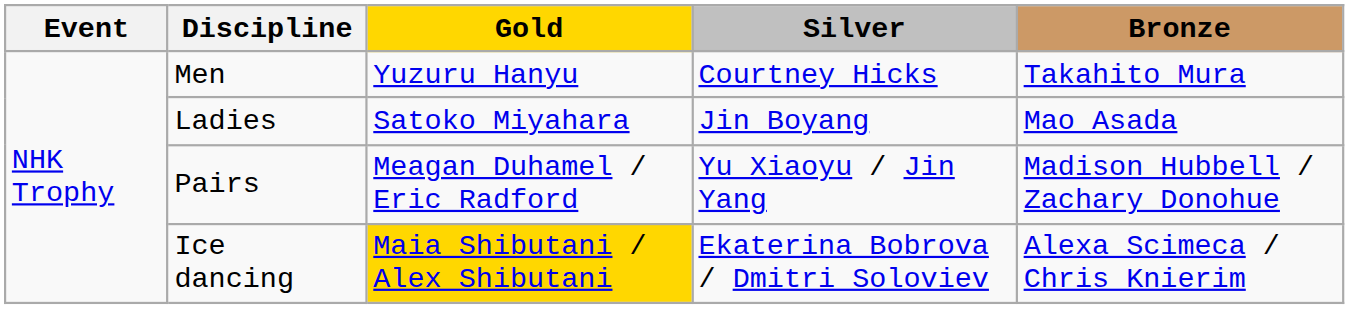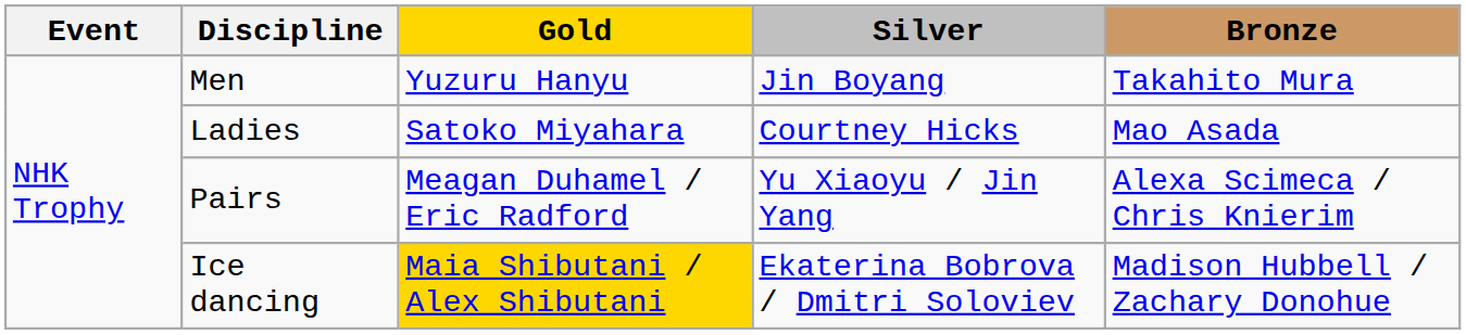 <table class="wikitable" style="width:98%;">
 <tr>
 <th style="width:10%;">Event</th>
 <th style="width:5%;">Discipline</th>
 <td style="text-align:center; width:20%; background:gold;"><strong>Gold</strong></td>
 <td style="text-align:center; width:20%; background:silver;"><strong>Silver</strong></td>
 <td style="text-align:center; width:20%; background:#c96;"><strong>Bronze</strong></td>
 </tr>
 <tr>
 <td rowspan=4><a href='#'>NHK Trophy</a></td>
 <td>Men</td>
 <td> <a href='#'>Yuzuru Hanyu</a></td>
-<td> <a href='#'>Courtney Hicks</a></td>
+<td> <a href='#'>Jin Boyang</a></td>
 <td> <a href='#'>Takahito Mura</a></td>
 </tr>
 <tr>
 <td>Ladies</td>
 <td> <a href='#'>Satoko Miyahara</a></td>
-<td> <a href='#'>Jin Boyang</a></td>
+<td> <a href='#'>Courtney Hicks</a></td>
 <td> <a href='#'>Mao Asada</a></td>
 </tr>
 <tr>
 <td>Pairs</td>
 <td> <a href='#'>Meagan Duhamel</a> / <a href='#'>Eric Radford</a></td>
 <td> <a href='#'>Yu Xiaoyu</a> / <a href='#'>Jin Yang</a></td>
-<td> <a href='#'>Madison Hubbell</a> / <a href='#'>Zachary Donohue</a></td>
+<td> <a href='#'>Alexa Scimeca</a> / <a href='#'>Chris Knierim</a></td>
 </tr>
 <tr>
 <td>Ice dancing</td>
 <td style="background: gold;"> <a href='#'>Maia Shibutani</a> / <a href='#'>Alex Shibutani</a></td>
 <td> <a href='#'>Ekaterina Bobrova</a> / <a href='#'>Dmitri Soloviev</a></td>
-<td> <a href='#'>Alexa Scimeca</a> / <a href='#'>Chris Knierim</a></td>
+<td> <a href='#'>Madison Hubbell</a> / <a href='#'>Zachary Donohue</a></td>
 </tr>
 </table>
